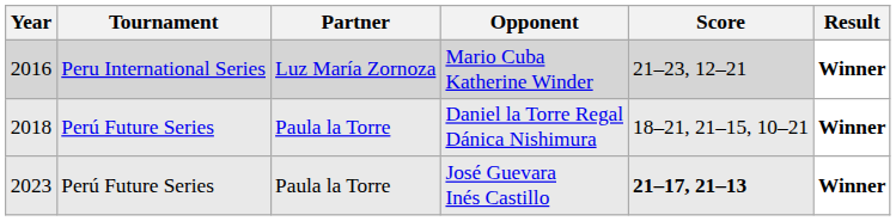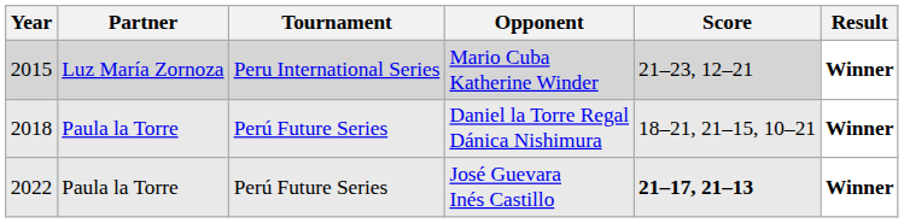 <table class="sortable wikitable" style="font-size: 90%;">
 <tr>
 <th>Year</th>
+<th>Partner</th>
 <th>Tournament</th>
-<th>Partner</th>
 <th>Opponent</th>
 <th>Score</th>
 <th>Result</th>
 </tr>
 <tr style="background:#D5D5D5">
-<td align="center">2016</td>
+<td align="center">2015</td>
+<td align="left"> <a href='#'>Luz María Zornoza</a></td>
 <td align="left"><a href='#'>Peru International Series</a></td>
-<td align="left"> <a href='#'>Luz María Zornoza</a></td>
 <td align="left"> <a href='#'>Mario Cuba</a><br> <a href='#'>Katherine Winder</a></td>
 <td align="left">21–23, 12–21</td>
 <td style="text-align:left; background:white"> <strong>Winner</strong></td>
 </tr>
 <tr style="background:#E9E9E9">
 <td align="center">2018</td>
+<td align="left"> <a href='#'>Paula la Torre</a></td>
 <td align="left"><a href='#'>Perú Future Series</a></td>
-<td align="left"> <a href='#'>Paula la Torre</a></td>
 <td align="left"> <a href='#'>Daniel la Torre Regal</a><br> <a href='#'>Dánica Nishimura</a></td>
 <td align="left">18–21, 21–15, 10–21</td>
 <td style="text-align:left; background:white"> <strong>Winner</strong></td>
 </tr>
 <tr style="background:#E9E9E9">
-<td align="center">2023</td>
+<td align="center">2022</td>
+<td align="left"> Paula la Torre</td>
 <td align="left">Perú Future Series</td>
-<td align="left"> Paula la Torre</td>
 <td align="left"> <a href='#'>José Guevara</a> <br>  <a href='#'>Inés Castillo</a></td>
 <td align="left"><strong>21–17, 21–13</strong></td>
 <td style="text-align:left; background:white"> <strong>Winner</strong></td>
 </tr>
 </table>
